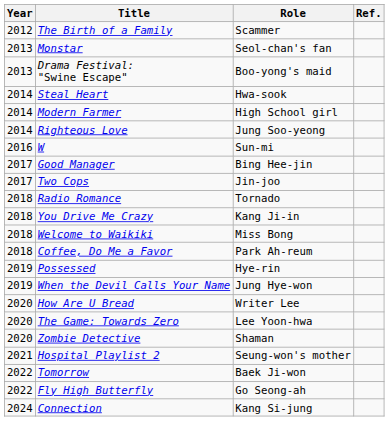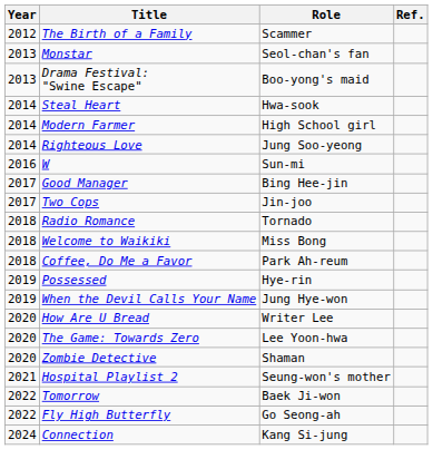 <table class="wikitable">
 <tr>
 <th>Year</th>
 <th>Title</th>
 <th>Role</th>
 <th>Ref.</th>
 </tr>
 <tr>
 <td>2012</td>
 <td><em><a href='#'>The Birth of a Family</a></em></td>
 <td>Scammer</td>
 <td></td>
 </tr>
 <tr>
 <td>2013</td>
 <td><em><a href='#'>Monstar</a></em></td>
 <td>Seol-chan's fan</td>
 <td></td>
 </tr>
 <tr>
 <td>2013</td>
 <td><em>Drama Festival:</em><br>"Swine Escape"</td>
 <td>Boo-yong's maid</td>
 <td></td>
 </tr>
 <tr>
 <td>2014</td>
 <td><em><a href='#'>Steal Heart</a></em></td>
 <td>Hwa-sook</td>
 <td></td>
 </tr>
 <tr>
 <td>2014</td>
 <td><em><a href='#'>Modern Farmer</a></em></td>
 <td>High School girl</td>
 <td></td>
 </tr>
 <tr>
 <td>2014</td>
 <td><em><a href='#'>Righteous Love</a></em></td>
 <td>Jung Soo-yeong</td>
 <td></td>
 </tr>
 <tr>
 <td>2016</td>
 <td><em><a href='#'>W</a></em></td>
 <td>Sun-mi</td>
 <td></td>
 </tr>
 <tr>
 <td>2017</td>
 <td><em><a href='#'>Good Manager</a></em></td>
 <td>Bing Hee-jin</td>
 <td></td>
 </tr>
 <tr>
 <td>2017</td>
 <td><em><a href='#'>Two Cops</a></em></td>
 <td>Jin-joo</td>
 <td></td>
 </tr>
 <tr>
 <td>2018</td>
 <td><em><a href='#'>Radio Romance</a></em></td>
 <td>Tornado</td>
 <td></td>
 </tr>
 <tr>
 <td>2018</td>
-<td><em><a href='#'>You Drive Me Crazy</a></em></td>
-<td>Kang Ji-in</td>
-<td></td>
-</tr>
-<tr>
-<td>2018</td>
 <td><em><a href='#'>Welcome to Waikiki</a></em></td>
 <td>Miss Bong</td>
 <td></td>
 </tr>
 <tr>
 <td>2018</td>
 <td><em><a href='#'>Coffee, Do Me a Favor</a></em></td>
 <td>Park Ah-reum</td>
 <td></td>
 </tr>
 <tr>
 <td>2019</td>
 <td><em><a href='#'>Possessed</a></em></td>
 <td>Hye-rin</td>
 <td></td>
 </tr>
 <tr>
 <td>2019</td>
 <td><em><a href='#'>When the Devil Calls Your Name</a></em></td>
 <td>Jung Hye-won</td>
 <td></td>
 </tr>
 <tr>
 <td>2020</td>
 <td><em><a href='#'>How Are U Bread</a></em></td>
 <td>Writer Lee</td>
 <td></td>
 </tr>
 <tr>
 <td>2020</td>
 <td><em><a href='#'>The Game: Towards Zero</a></em></td>
 <td>Lee Yoon-hwa</td>
 <td></td>
 </tr>
 <tr>
 <td>2020</td>
 <td><em><a href='#'>Zombie Detective</a></em></td>
 <td>Shaman</td>
 <td></td>
 </tr>
 <tr>
 <td>2021</td>
 <td><em><a href='#'>Hospital Playlist 2</a></em></td>
 <td>Seung-won's mother</td>
 <td></td>
 </tr>
 <tr>
 <td>2022</td>
 <td><em><a href='#'>Tomorrow</a></em></td>
 <td>Baek Ji-won</td>
 <td></td>
 </tr>
 <tr>
 <td>2022</td>
 <td><em><a href='#'>Fly High Butterfly</a></em></td>
 <td>Go Seong-ah</td>
 <td></td>
 </tr>
 <tr>
 <td>2024</td>
 <td><em><a href='#'>Connection</a></em></td>
 <td>Kang Si-jung</td>
 <td></td>
 </tr>
 </table>
